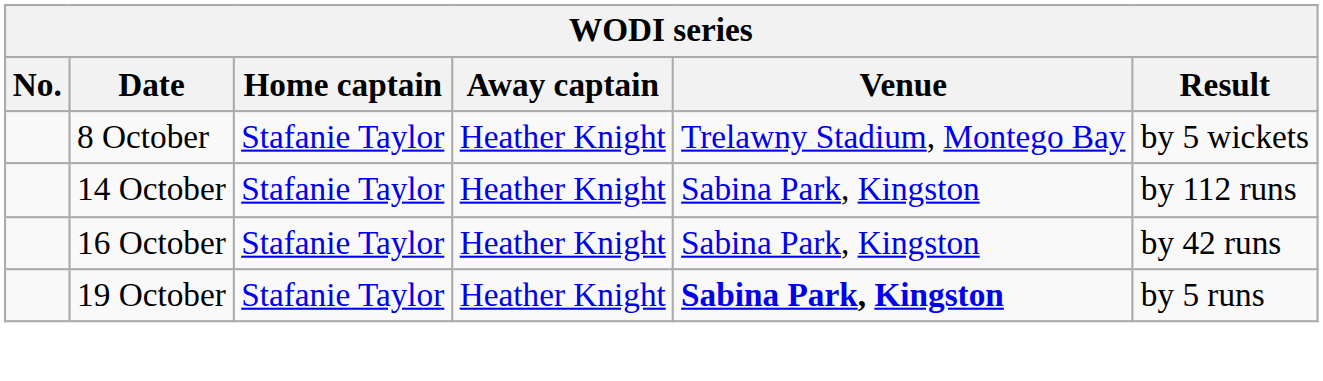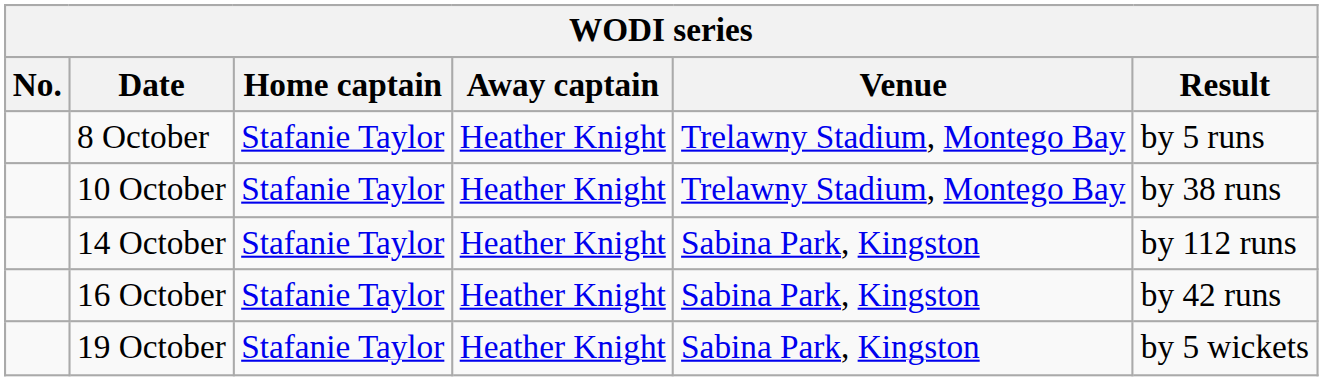 <table class="wikitable">
 <tr>
 <th colspan="6">WODI series</th>
 </tr>
 <tr>
 <th>No.</th>
 <th>Date</th>
 <th>Home captain</th>
 <th>Away captain</th>
 <th>Venue</th>
 <th>Result</th>
 </tr>
 <tr>
 <td></td>
 <td>8 October</td>
 <td><a href='#'>Stafanie Taylor</a></td>
 <td><a href='#'>Heather Knight</a></td>
 <td><a href='#'>Trelawny Stadium</a>, <a href='#'>Montego Bay</a></td>
-<td> by 5 wickets</td>
+<td> by 5 runs</td>
+</tr>
+<tr>
+<td></td>
+<td>10 October</td>
+<td><a href='#'>Stafanie Taylor</a></td>
+<td><a href='#'>Heather Knight</a></td>
+<td><a href='#'>Trelawny Stadium</a>, <a href='#'>Montego Bay</a></td>
+<td> by 38 runs</td>
 </tr>
 <tr>
 <td></td>
 <td>14 October</td>
 <td><a href='#'>Stafanie Taylor</a></td>
 <td><a href='#'>Heather Knight</a></td>
 <td><a href='#'>Sabina Park</a>, <a href='#'>Kingston</a></td>
 <td> by 112 runs</td>
 </tr>
 <tr>
 <td></td>
 <td>16 October</td>
 <td><a href='#'>Stafanie Taylor</a></td>
 <td><a href='#'>Heather Knight</a></td>
 <td><a href='#'>Sabina Park</a>, <a href='#'>Kingston</a></td>
 <td> by 42 runs</td>
 </tr>
 <tr>
 <td></td>
 <td>19 October</td>
 <td><a href='#'>Stafanie Taylor</a></td>
 <td><a href='#'>Heather Knight</a></td>
-<td><strong><a href='#'>Sabina Park</a>, <a href='#'>Kingston</a></strong></td>
-<td> by 5 runs</td>
+<td><a href='#'>Sabina Park</a>, <a href='#'>Kingston</a></td>
+<td> by 5 wickets</td>
 </tr>
 </table>
